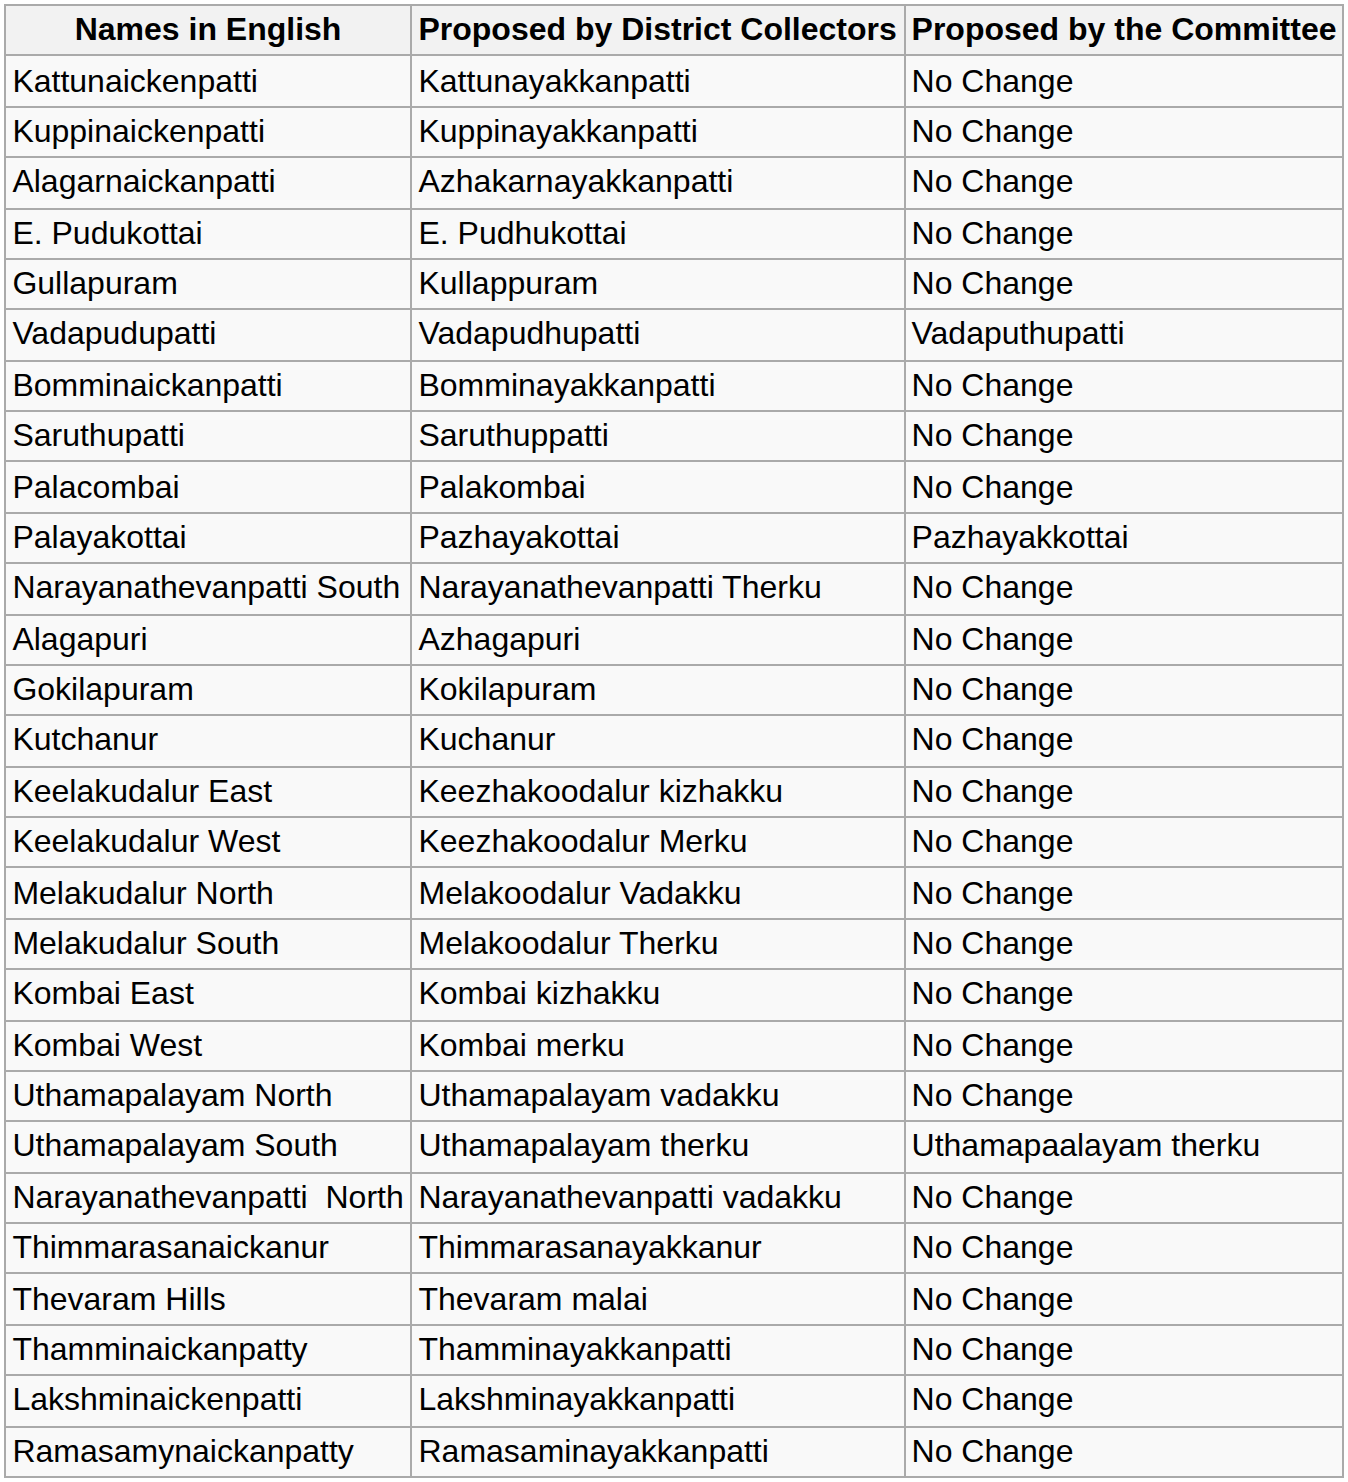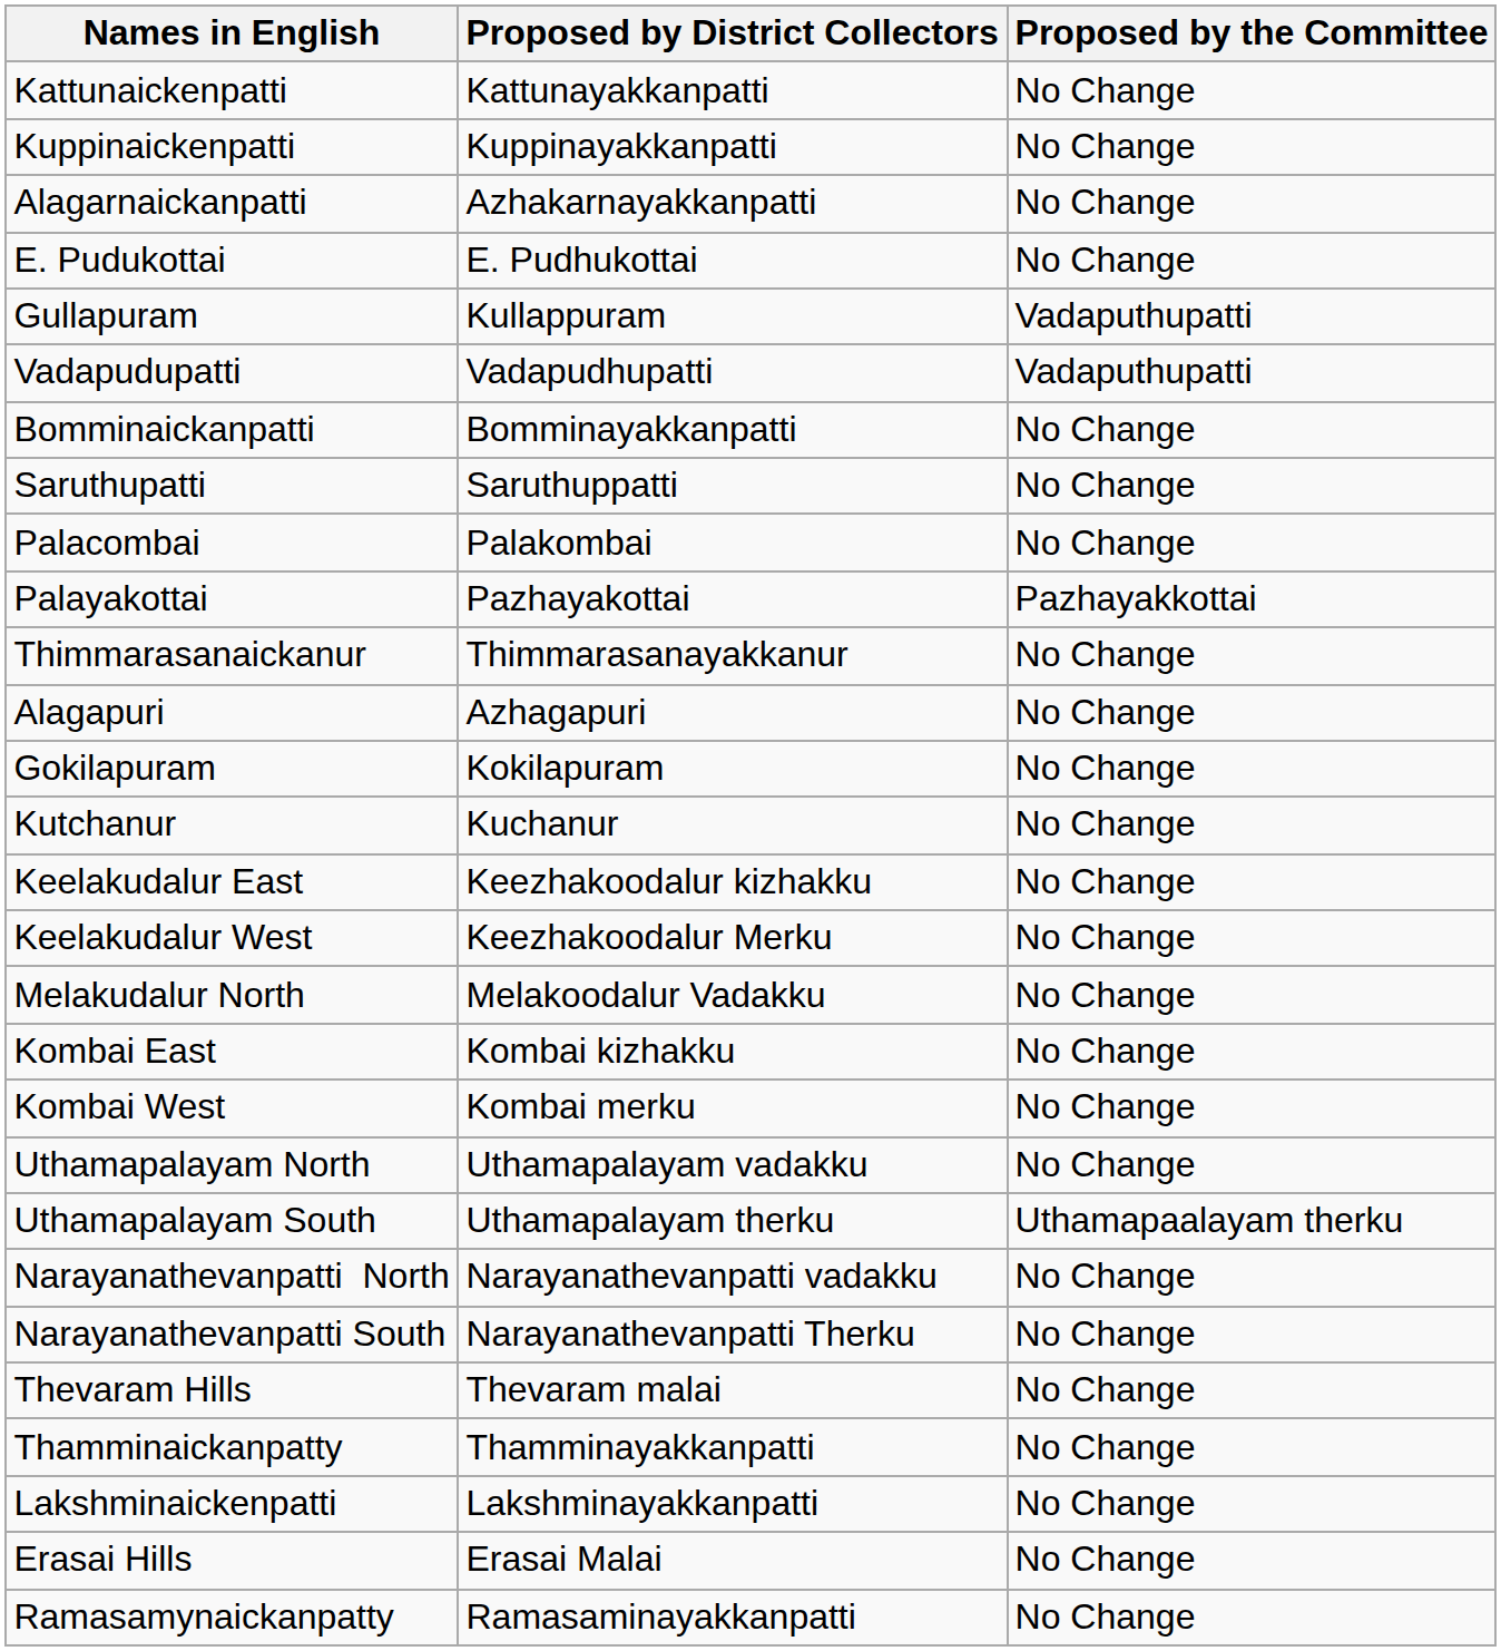 <table class="wikitable">
 <tr>
 <th>Names in English</th>
 <th>Proposed by District Collectors</th>
 <th>Proposed by the Committee</th>
 </tr>
 <tr>
 <td>Kattunaickenpatti</td>
 <td>Kattunayakkanpatti</td>
 <td>No Change</td>
 </tr>
 <tr>
 <td>Kuppinaickenpatti</td>
 <td>Kuppinayakkanpatti</td>
 <td>No Change</td>
 </tr>
 <tr>
 <td>Alagarnaickanpatti</td>
 <td>Azhakarnayakkanpatti</td>
 <td>No Change</td>
 </tr>
 <tr>
 <td>E.  Pudukottai</td>
 <td>E. Pudhukottai</td>
 <td>No Change</td>
 </tr>
 <tr>
 <td>Gullapuram</td>
 <td>Kullappuram</td>
-<td>No Change</td>
+<td>Vadaputhupatti</td>
 </tr>
 <tr>
 <td>Vadapudupatti</td>
 <td>Vadapudhupatti</td>
 <td>Vadaputhupatti</td>
 </tr>
 <tr>
 <td>Bomminaickanpatti</td>
 <td>Bomminayakkanpatti</td>
 <td>No Change</td>
 </tr>
 <tr>
 <td>Saruthupatti</td>
 <td>Saruthuppatti</td>
 <td>No Change</td>
 </tr>
 <tr>
 <td>Palacombai</td>
 <td>Palakombai</td>
 <td>No Change</td>
 </tr>
 <tr>
 <td>Palayakottai</td>
 <td>Pazhayakottai</td>
 <td>Pazhayakkottai</td>
 </tr>
 <tr>
-<td>Narayanathevanpatti  South</td>
-<td>Narayanathevanpatti Therku</td>
+<td>Thimmarasanaickanur</td>
+<td>Thimmarasanayakkanur</td>
 <td>No Change</td>
 </tr>
 <tr>
 <td>Alagapuri</td>
 <td>Azhagapuri</td>
 <td>No Change</td>
 </tr>
 <tr>
 <td>Gokilapuram</td>
 <td>Kokilapuram</td>
 <td>No Change</td>
 </tr>
 <tr>
 <td>Kutchanur</td>
 <td>Kuchanur</td>
 <td>No Change</td>
 </tr>
 <tr>
 <td>Keelakudalur  East</td>
 <td>Keezhakoodalur kizhakku</td>
 <td>No Change</td>
 </tr>
 <tr>
 <td>Keelakudalur  West</td>
 <td>Keezhakoodalur Merku</td>
 <td>No Change</td>
 </tr>
 <tr>
 <td>Melakudalur  North</td>
 <td>Melakoodalur  Vadakku</td>
 <td>No Change</td>
 </tr>
 <tr>
-<td>Melakudalur  South</td>
-<td>Melakoodalur Therku</td>
-<td>No Change</td>
-</tr>
-<tr>
 <td>Kombai  East</td>
 <td>Kombai kizhakku</td>
 <td>No Change</td>
 </tr>
 <tr>
 <td>Kombai  West</td>
 <td>Kombai merku</td>
 <td>No Change</td>
 </tr>
 <tr>
 <td>Uthamapalayam  North</td>
 <td>Uthamapalayam vadakku</td>
 <td>No Change</td>
 </tr>
 <tr>
 <td>Uthamapalayam  South</td>
 <td>Uthamapalayam therku</td>
 <td>Uthamapaalayam therku</td>
 </tr>
 <tr>
 <td>Narayanathevanpatti  North</td>
 <td>Narayanathevanpatti vadakku</td>
 <td>No Change</td>
 </tr>
 <tr>
-<td>Thimmarasanaickanur</td>
-<td>Thimmarasanayakkanur</td>
+<td>Narayanathevanpatti  South</td>
+<td>Narayanathevanpatti Therku</td>
 <td>No Change</td>
 </tr>
 <tr>
 <td>Thevaram  Hills</td>
 <td>Thevaram malai</td>
 <td>No Change</td>
 </tr>
 <tr>
 <td>Thamminaickanpatty</td>
 <td>Thamminayakkanpatti</td>
 <td>No Change</td>
 </tr>
 <tr>
 <td>Lakshminaickenpatti</td>
 <td>Lakshminayakkanpatti</td>
 <td>No Change</td>
 </tr>
 <tr>
+<td>Erasai  Hills</td>
+<td>Erasai Malai</td>
+<td>No Change</td>
+</tr>
+<tr>
 <td>Ramasamynaickanpatty</td>
 <td>Ramasaminayakkanpatti</td>
 <td>No Change</td>
 </tr>
 </table>
